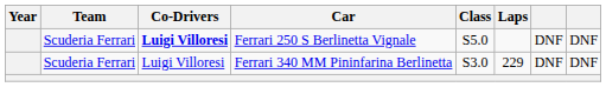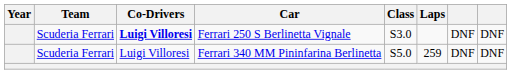 <table class="wikitable" style="text-align:center; font-size:90%">
 <tr>
 <th>Year</th>
 <th>Team</th>
 <th>Co-Drivers</th>
 <th>Car</th>
 <th>Class</th>
 <th>Laps</th>
 <th></th>
 <th></th>
 </tr>
 <tr>
 <th></th>
 <td align="left"> <a href='#'>Scuderia Ferrari</a></td>
 <td align="left"><strong> <a href='#'>Luigi Villoresi</a></strong></td>
 <td align="left"><a href='#'>Ferrari 250 S Berlinetta Vignale</a></td>
-<td>S5.0</td>
+<td>S3.0</td>
 <td></td>
 <td>DNF</td>
 <td>DNF</td>
 </tr>
 <tr>
 <th></th>
 <td align="left"> <a href='#'>Scuderia Ferrari</a></td>
 <td align="left"> <a href='#'>Luigi Villoresi</a></td>
 <td align="left"><a href='#'>Ferrari 340 MM Pininfarina Berlinetta</a></td>
-<td>S3.0</td>
-<td>229</td>
+<td>S5.0</td>
+<td>259</td>
 <td>DNF</td>
 <td>DNF</td>
 </tr>
 <tr>
 <th colspan="8"></th>
 </tr>
 </table>
